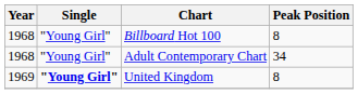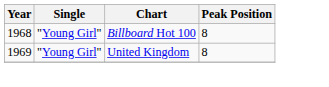 <table class="wikitable">
 <tr>
 <th align="left">Year</th>
 <th align="left">Single</th>
 <th align="left">Chart</th>
 <th align="left">Peak Position</th>
 </tr>
 <tr>
 <td align="left">1968</td>
 <td align="left">"<a href='#'>Young Girl</a>"</td>
 <td align="left"><a href='#'><em>Billboard</em> Hot 100</a></td>
 <td align="left">8</td>
 </tr>
 <tr>
-<td align="left">1968</td>
+<td align="left">1969</td>
 <td align="left">"<a href='#'>Young Girl</a>"</td>
-<td align="left"><a href='#'>Adult Contemporary Chart</a></td>
-<td align="left">34</td>
-</tr>
-<tr>
-<td align="left">1969</td>
-<td align="left"><strong>"<a href='#'>Young Girl</a>"</strong></td>
 <td align="left"><a href='#'>United Kingdom</a></td>
 <td align="left">8</td>
 </tr>
 <tr>
 </tr>
 </table>
